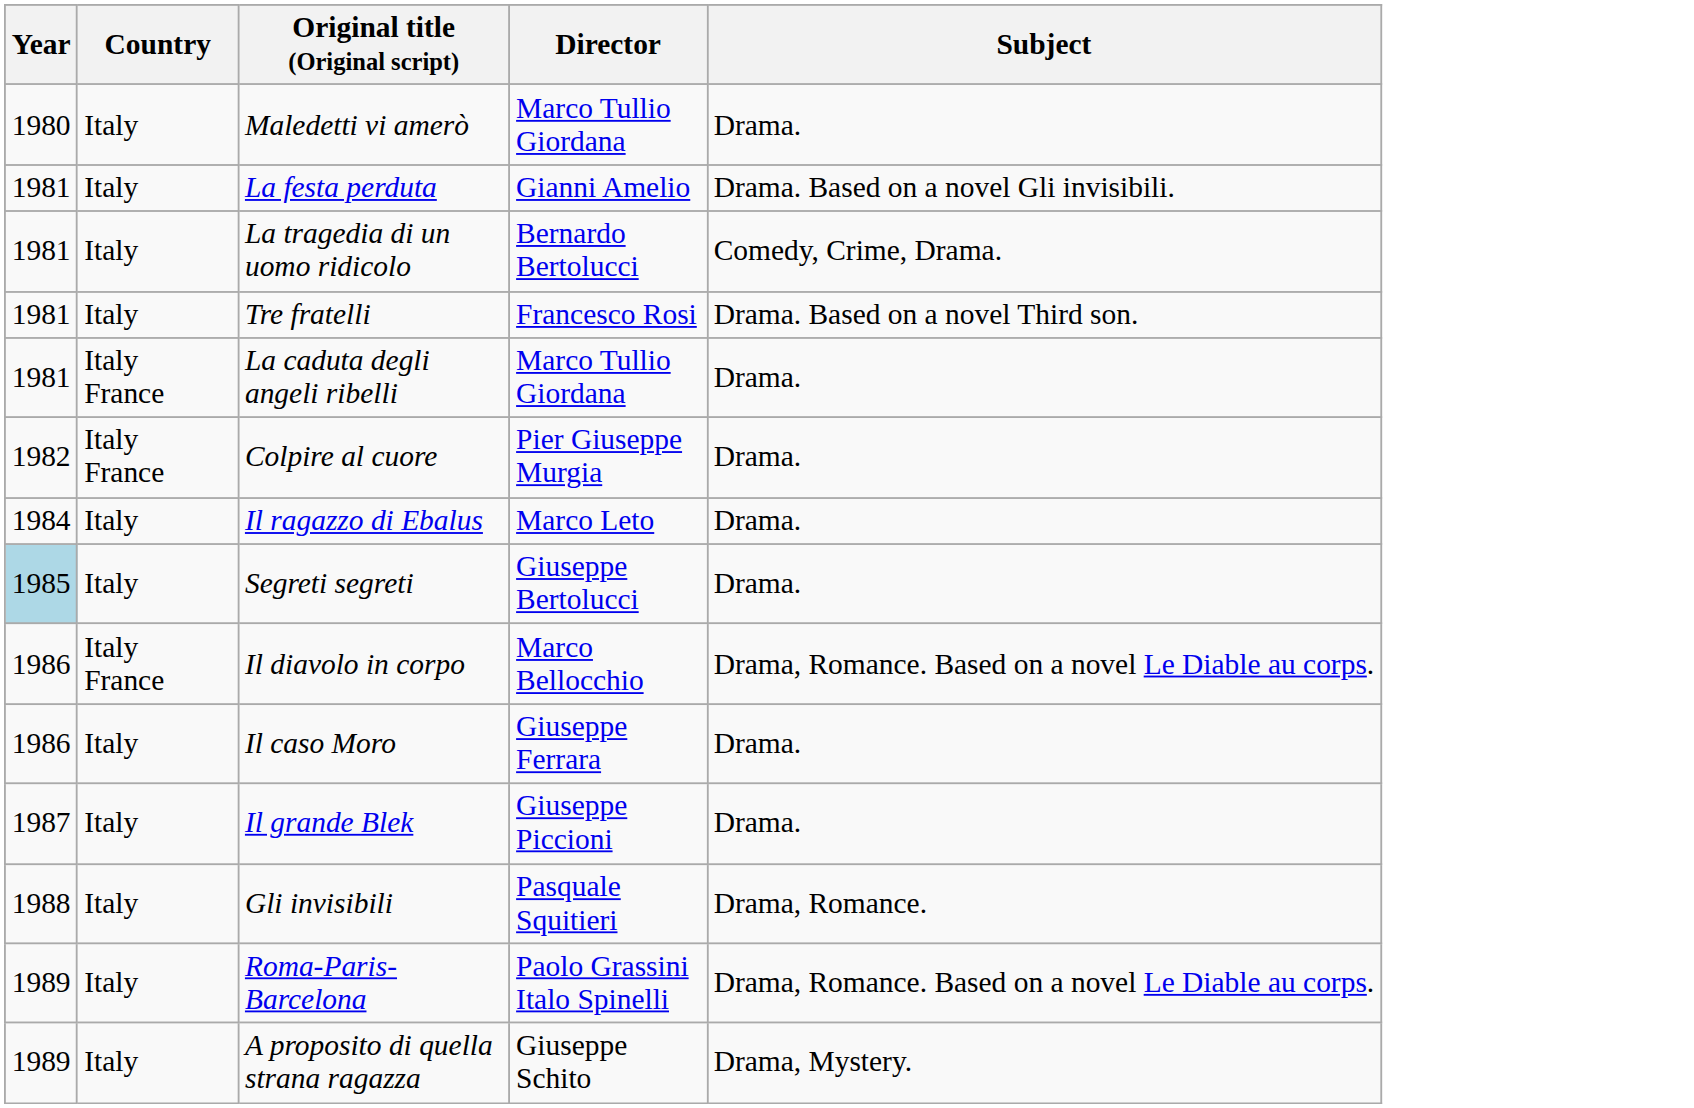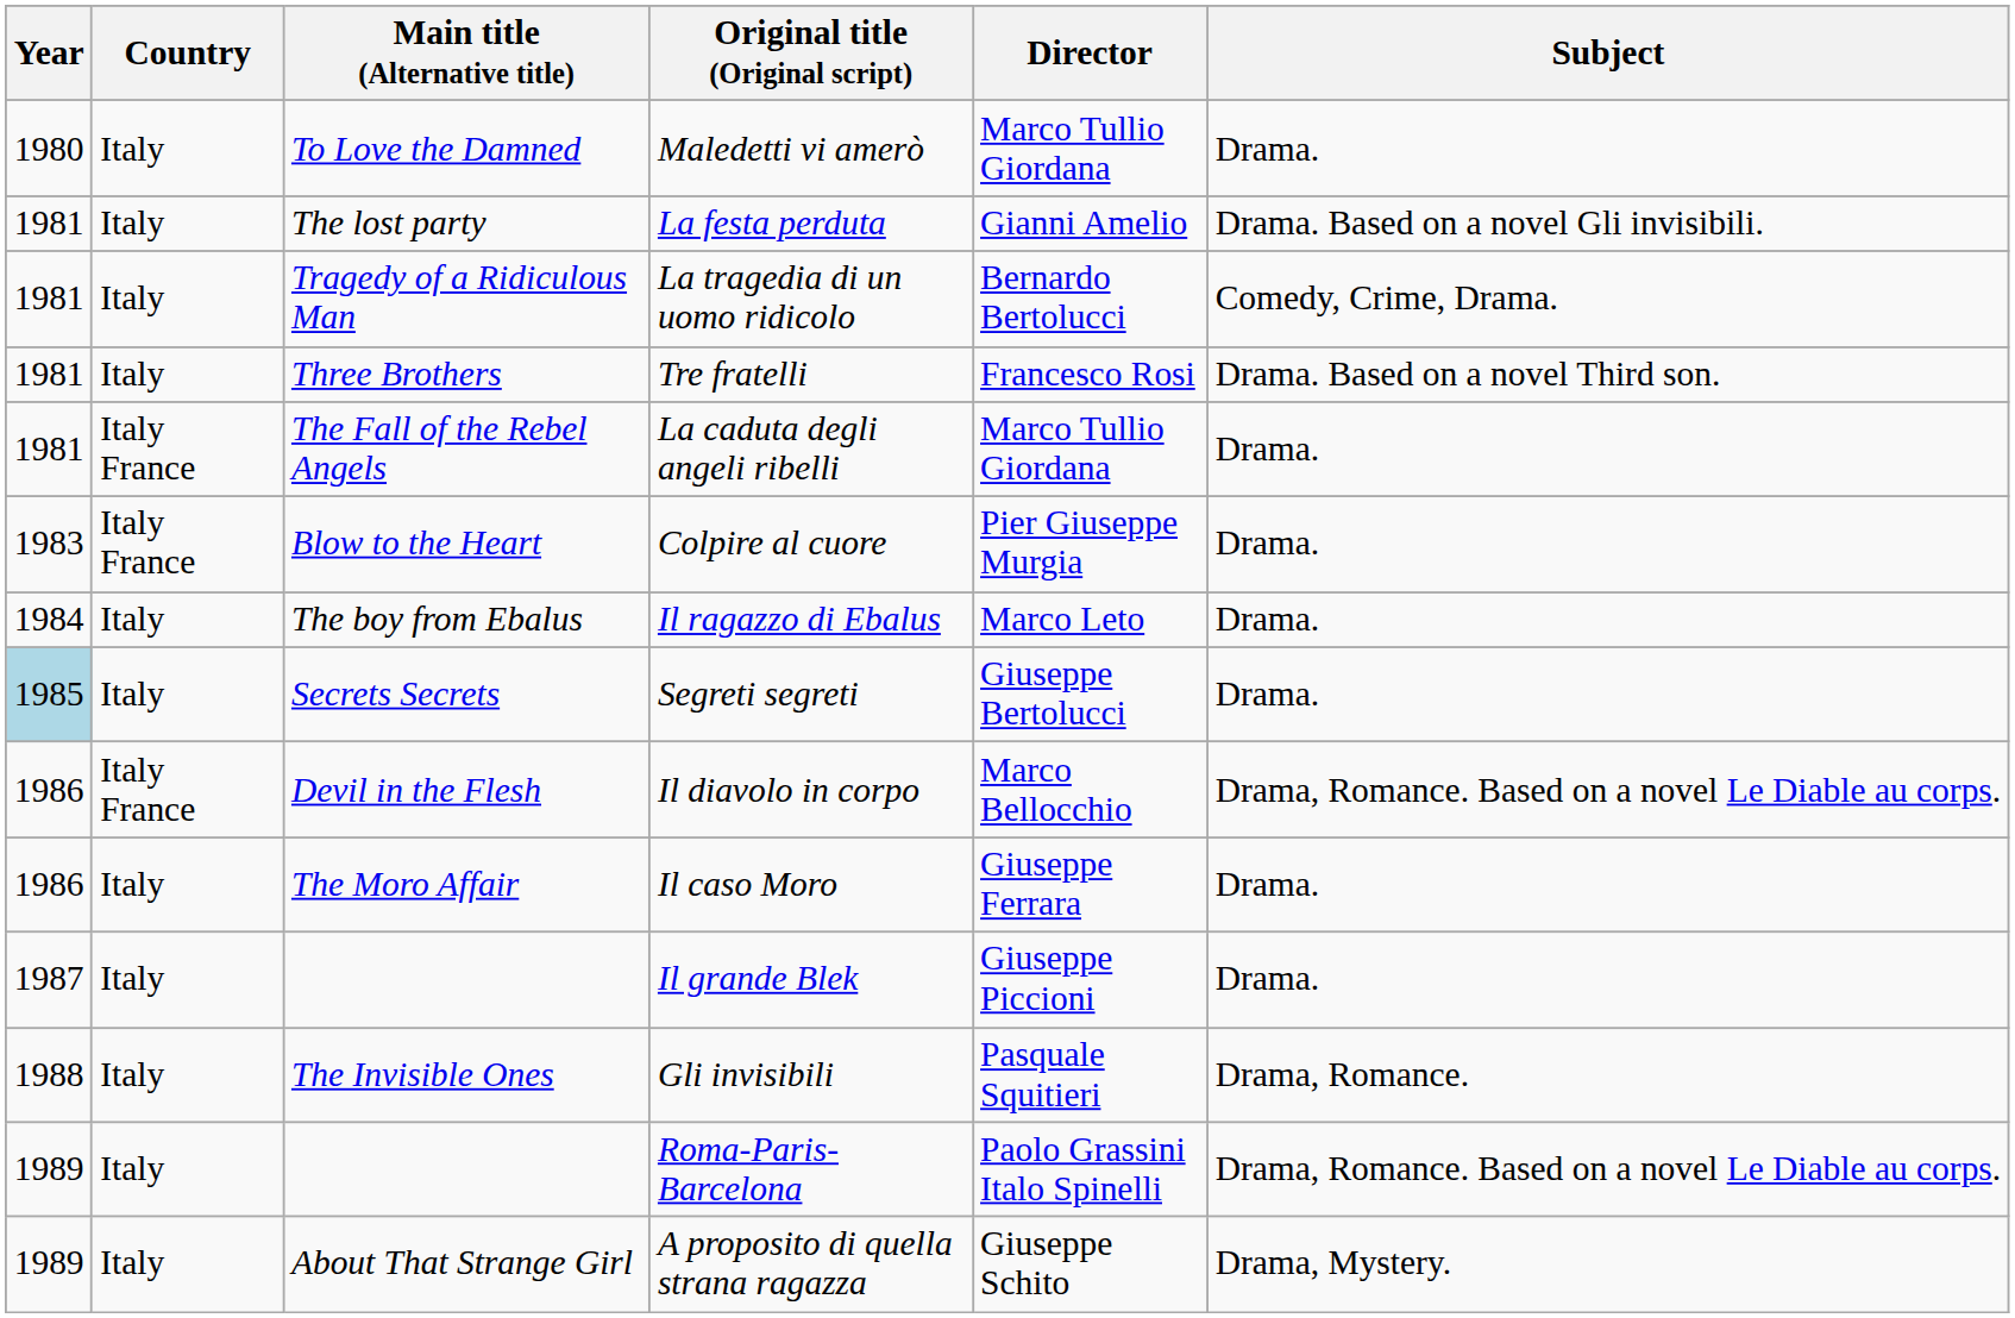 <table class="wikitable sortable">
 <tr>
 <th>Year</th>
 <th width= 80>Country</th>
+<th class="unsortable" style="width:160px;">Main title<br><small>(Alternative title)</small></th>
 <th class="unsortable" style="width:140px;">Original title<br><small>(Original script)</small></th>
 <th width=100>Director</th>
 <th class="unsortable">Subject</th>
 </tr>
 <tr>
 <td>1980</td>
 <td>Italy</td>
+<td><em><a href='#'>To Love the Damned</a></em></td>
 <td><em>Maledetti vi amerò</em></td>
 <td><a href='#'>Marco Tullio Giordana</a></td>
 <td>Drama.</td>
 </tr>
 <tr>
 <td>1981</td>
 <td>Italy</td>
+<td><em>The lost party</em></td>
 <td><em><a href='#'>La festa perduta</a></em></td>
 <td><a href='#'>Gianni Amelio</a></td>
 <td>Drama. Based on a novel Gli invisibili.</td>
 </tr>
 <tr>
 <td>1981</td>
 <td>Italy</td>
+<td><em><a href='#'>Tragedy of a Ridiculous Man</a></em></td>
 <td><em>La tragedia di un uomo ridicolo</em></td>
 <td><a href='#'>Bernardo Bertolucci</a></td>
 <td>Comedy, Crime, Drama.</td>
 </tr>
 <tr>
 <td>1981</td>
 <td>Italy</td>
+<td><em><a href='#'>Three Brothers</a></em></td>
 <td><em>Tre fratelli</em></td>
 <td><a href='#'>Francesco Rosi</a></td>
 <td>Drama. Based on a novel Third son.</td>
 </tr>
 <tr>
 <td>1981</td>
 <td>Italy<br>France</td>
+<td><em><a href='#'>The Fall of the Rebel Angels</a></em></td>
 <td><em>La caduta degli angeli ribelli</em></td>
 <td><a href='#'>Marco Tullio Giordana</a></td>
 <td>Drama.</td>
 </tr>
 <tr>
-<td>1982</td>
+<td>1983</td>
 <td>Italy<br>France</td>
+<td><em><a href='#'>Blow to the Heart</a></em></td>
 <td><em>Colpire al cuore</em></td>
 <td><a href='#'>Pier Giuseppe Murgia</a></td>
 <td>Drama.</td>
 </tr>
 <tr>
 <td>1984</td>
 <td>Italy</td>
+<td><em>The boy from Ebalus</em></td>
 <td><em><a href='#'>Il ragazzo di Ebalus</a></em></td>
 <td><a href='#'>Marco Leto</a></td>
 <td>Drama.</td>
 </tr>
 <tr>
 <td style="background: lightblue;">1985</td>
 <td>Italy</td>
+<td><em><a href='#'>Secrets Secrets</a></em></td>
 <td><em>Segreti segreti</em></td>
 <td><a href='#'>Giuseppe Bertolucci</a></td>
 <td>Drama.</td>
 </tr>
 <tr>
 <td>1986</td>
 <td>Italy<br>France</td>
+<td><em><a href='#'>Devil in the Flesh</a></em></td>
 <td><em>Il diavolo in corpo</em></td>
 <td><a href='#'>Marco Bellocchio</a></td>
 <td>Drama, Romance. Based on a novel <a href='#'>Le Diable au corps</a>.</td>
 </tr>
 <tr>
 <td>1986</td>
 <td>Italy</td>
+<td><em><a href='#'>The Moro Affair</a></em></td>
 <td><em>Il caso Moro</em></td>
 <td><a href='#'>Giuseppe Ferrara</a></td>
 <td>Drama.</td>
 </tr>
 <tr>
 <td>1987</td>
 <td>Italy</td>
+<td></td>
 <td><em><a href='#'>Il grande Blek</a></em></td>
 <td><a href='#'>Giuseppe Piccioni</a></td>
 <td>Drama.</td>
 </tr>
 <tr>
 <td>1988</td>
 <td>Italy</td>
+<td><em><a href='#'>The Invisible Ones</a></em></td>
 <td><em>Gli invisibili</em></td>
 <td><a href='#'>Pasquale Squitieri</a></td>
 <td>Drama, Romance.</td>
 </tr>
 <tr>
 <td>1989</td>
 <td>Italy</td>
+<td></td>
 <td><em><a href='#'>Roma-Paris-Barcelona</a></em></td>
 <td><a href='#'>Paolo Grassini</a><br><a href='#'>Italo Spinelli</a></td>
 <td>Drama, Romance. Based on a novel <a href='#'>Le Diable au corps</a>.</td>
 </tr>
 <tr>
 <td>1989</td>
 <td>Italy</td>
+<td><em>About That Strange Girl</em></td>
 <td><em>A proposito di quella strana ragazza</em></td>
 <td>Giuseppe Schito</td>
 <td>Drama, Mystery.</td>
 </tr>
 </table>
